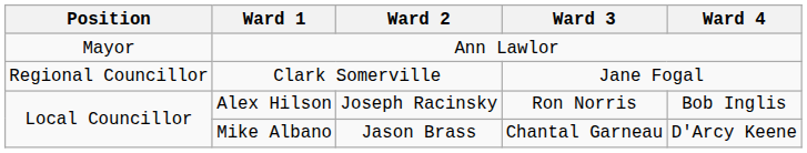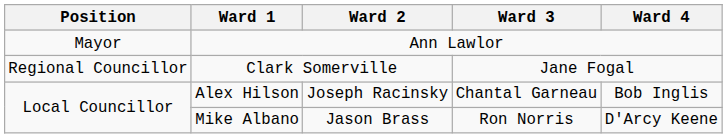 <table class="wikitable" style="text-align: center;">
 <tr>
 <th>Position</th>
 <th>Ward 1</th>
 <th>Ward 2</th>
 <th>Ward 3</th>
 <th>Ward 4</th>
 </tr>
 <tr>
 <td>Mayor</td>
 <td colspan = "4">Ann Lawlor</td>
 </tr>
 <tr>
 <td>Regional Councillor</td>
 <td Colspan = "2">Clark Somerville</td>
 <td Colspan = "2">Jane Fogal</td>
 </tr>
 <tr>
 <td rowspan = "2">Local Councillor</td>
 <td>Alex Hilson</td>
 <td>Joseph Racinsky</td>
-<td>Ron Norris</td>
+<td>Chantal Garneau</td>
 <td>Bob Inglis</td>
 </tr>
 <tr>
 <td>Mike Albano</td>
 <td>Jason Brass</td>
-<td>Chantal Garneau</td>
+<td>Ron Norris</td>
 <td>D'Arcy Keene</td>
 </tr>
 </table>
